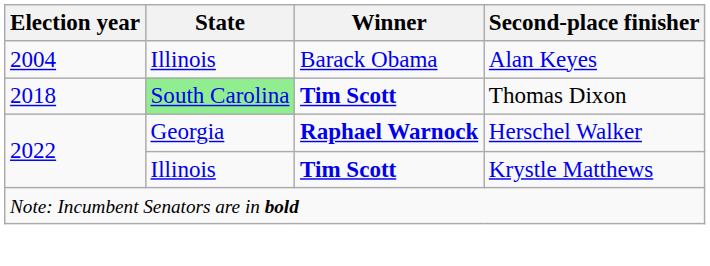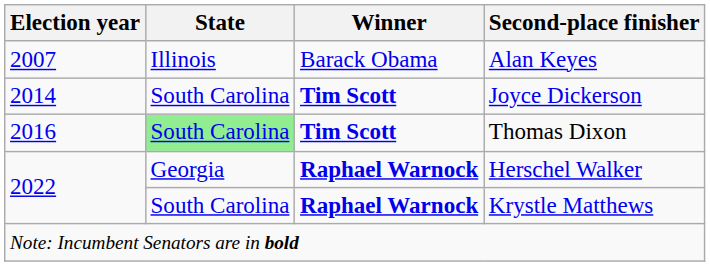 <table class="wikitable" border="" cellpadding="3">
 <tr>
 <th>Election year</th>
 <th>State</th>
 <th>Winner</th>
 <th>Second-place finisher</th>
 </tr>
 <tr>
-<td><a href='#'>2004</a></td>
+<td><a href='#'>2007</a></td>
 <td><a href='#'>Illinois</a></td>
 <td><a href='#'>Barack Obama</a></td>
 <td><a href='#'>Alan Keyes</a></td>
 </tr>
 <tr>
-<td><a href='#'>2018</a></td>
+<td><a href='#'>2014</a></td>
+<td><a href='#'>South Carolina</a></td>
+<td><strong><a href='#'>Tim Scott</a></strong></td>
+<td><a href='#'>Joyce Dickerson</a></td>
+</tr>
+<tr>
+<td><a href='#'>2016</a></td>
 <td style="background: lightgreen;"><a href='#'>South Carolina</a></td>
 <td><strong><a href='#'>Tim Scott</a></strong></td>
 <td>Thomas Dixon</td>
 </tr>
 <tr>
 <td rowspan="2"><a href='#'>2022</a></td>
 <td><a href='#'>Georgia</a></td>
 <td><strong><a href='#'>Raphael Warnock</a></strong></td>
 <td><a href='#'>Herschel Walker</a></td>
 </tr>
 <tr>
-<td><a href='#'>Illinois</a></td>
-<td><strong><a href='#'>Tim Scott</a></strong></td>
+<td><a href='#'>South Carolina</a></td>
+<td><strong><a href='#'>Raphael Warnock</a></strong></td>
 <td><a href='#'>Krystle Matthews</a></td>
 </tr>
 <tr>
 <td colspan="4"><em><small>Note: Incumbent Senators are in <strong>bold</strong></small></em></td>
 </tr>
 </table>
